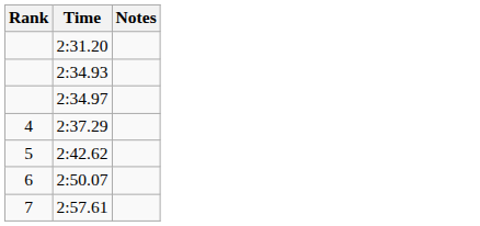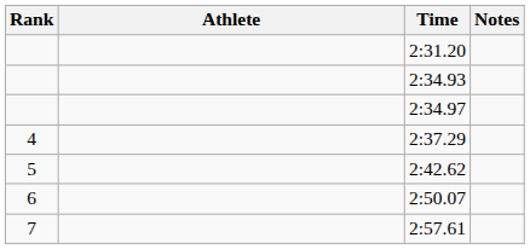 <table class="wikitable" style="text-align:center">
 <tr>
 <th>Rank</th>
+<th Style="width:18em">Athlete</th>
 <th>Time</th>
 <th>Notes</th>
 </tr>
 <tr>
 <td></td>
+<td style="text-align:left"></td>
 <td>2:31.20</td>
 <td></td>
 </tr>
 <tr>
 <td></td>
+<td style="text-align:left"></td>
 <td>2:34.93</td>
 <td></td>
 </tr>
 <tr>
 <td></td>
+<td style="text-align:left"></td>
 <td>2:34.97</td>
 <td></td>
 </tr>
 <tr>
 <td>4</td>
+<td style="text-align:left"></td>
 <td>2:37.29</td>
 <td></td>
 </tr>
 <tr>
 <td>5</td>
+<td style="text-align:left"></td>
 <td>2:42.62</td>
 <td></td>
 </tr>
 <tr>
 <td>6</td>
+<td style="text-align:left"></td>
 <td>2:50.07</td>
 <td></td>
 </tr>
 <tr>
 <td>7</td>
+<td style="text-align:left"></td>
 <td>2:57.61</td>
 <td></td>
 </tr>
 </table>
